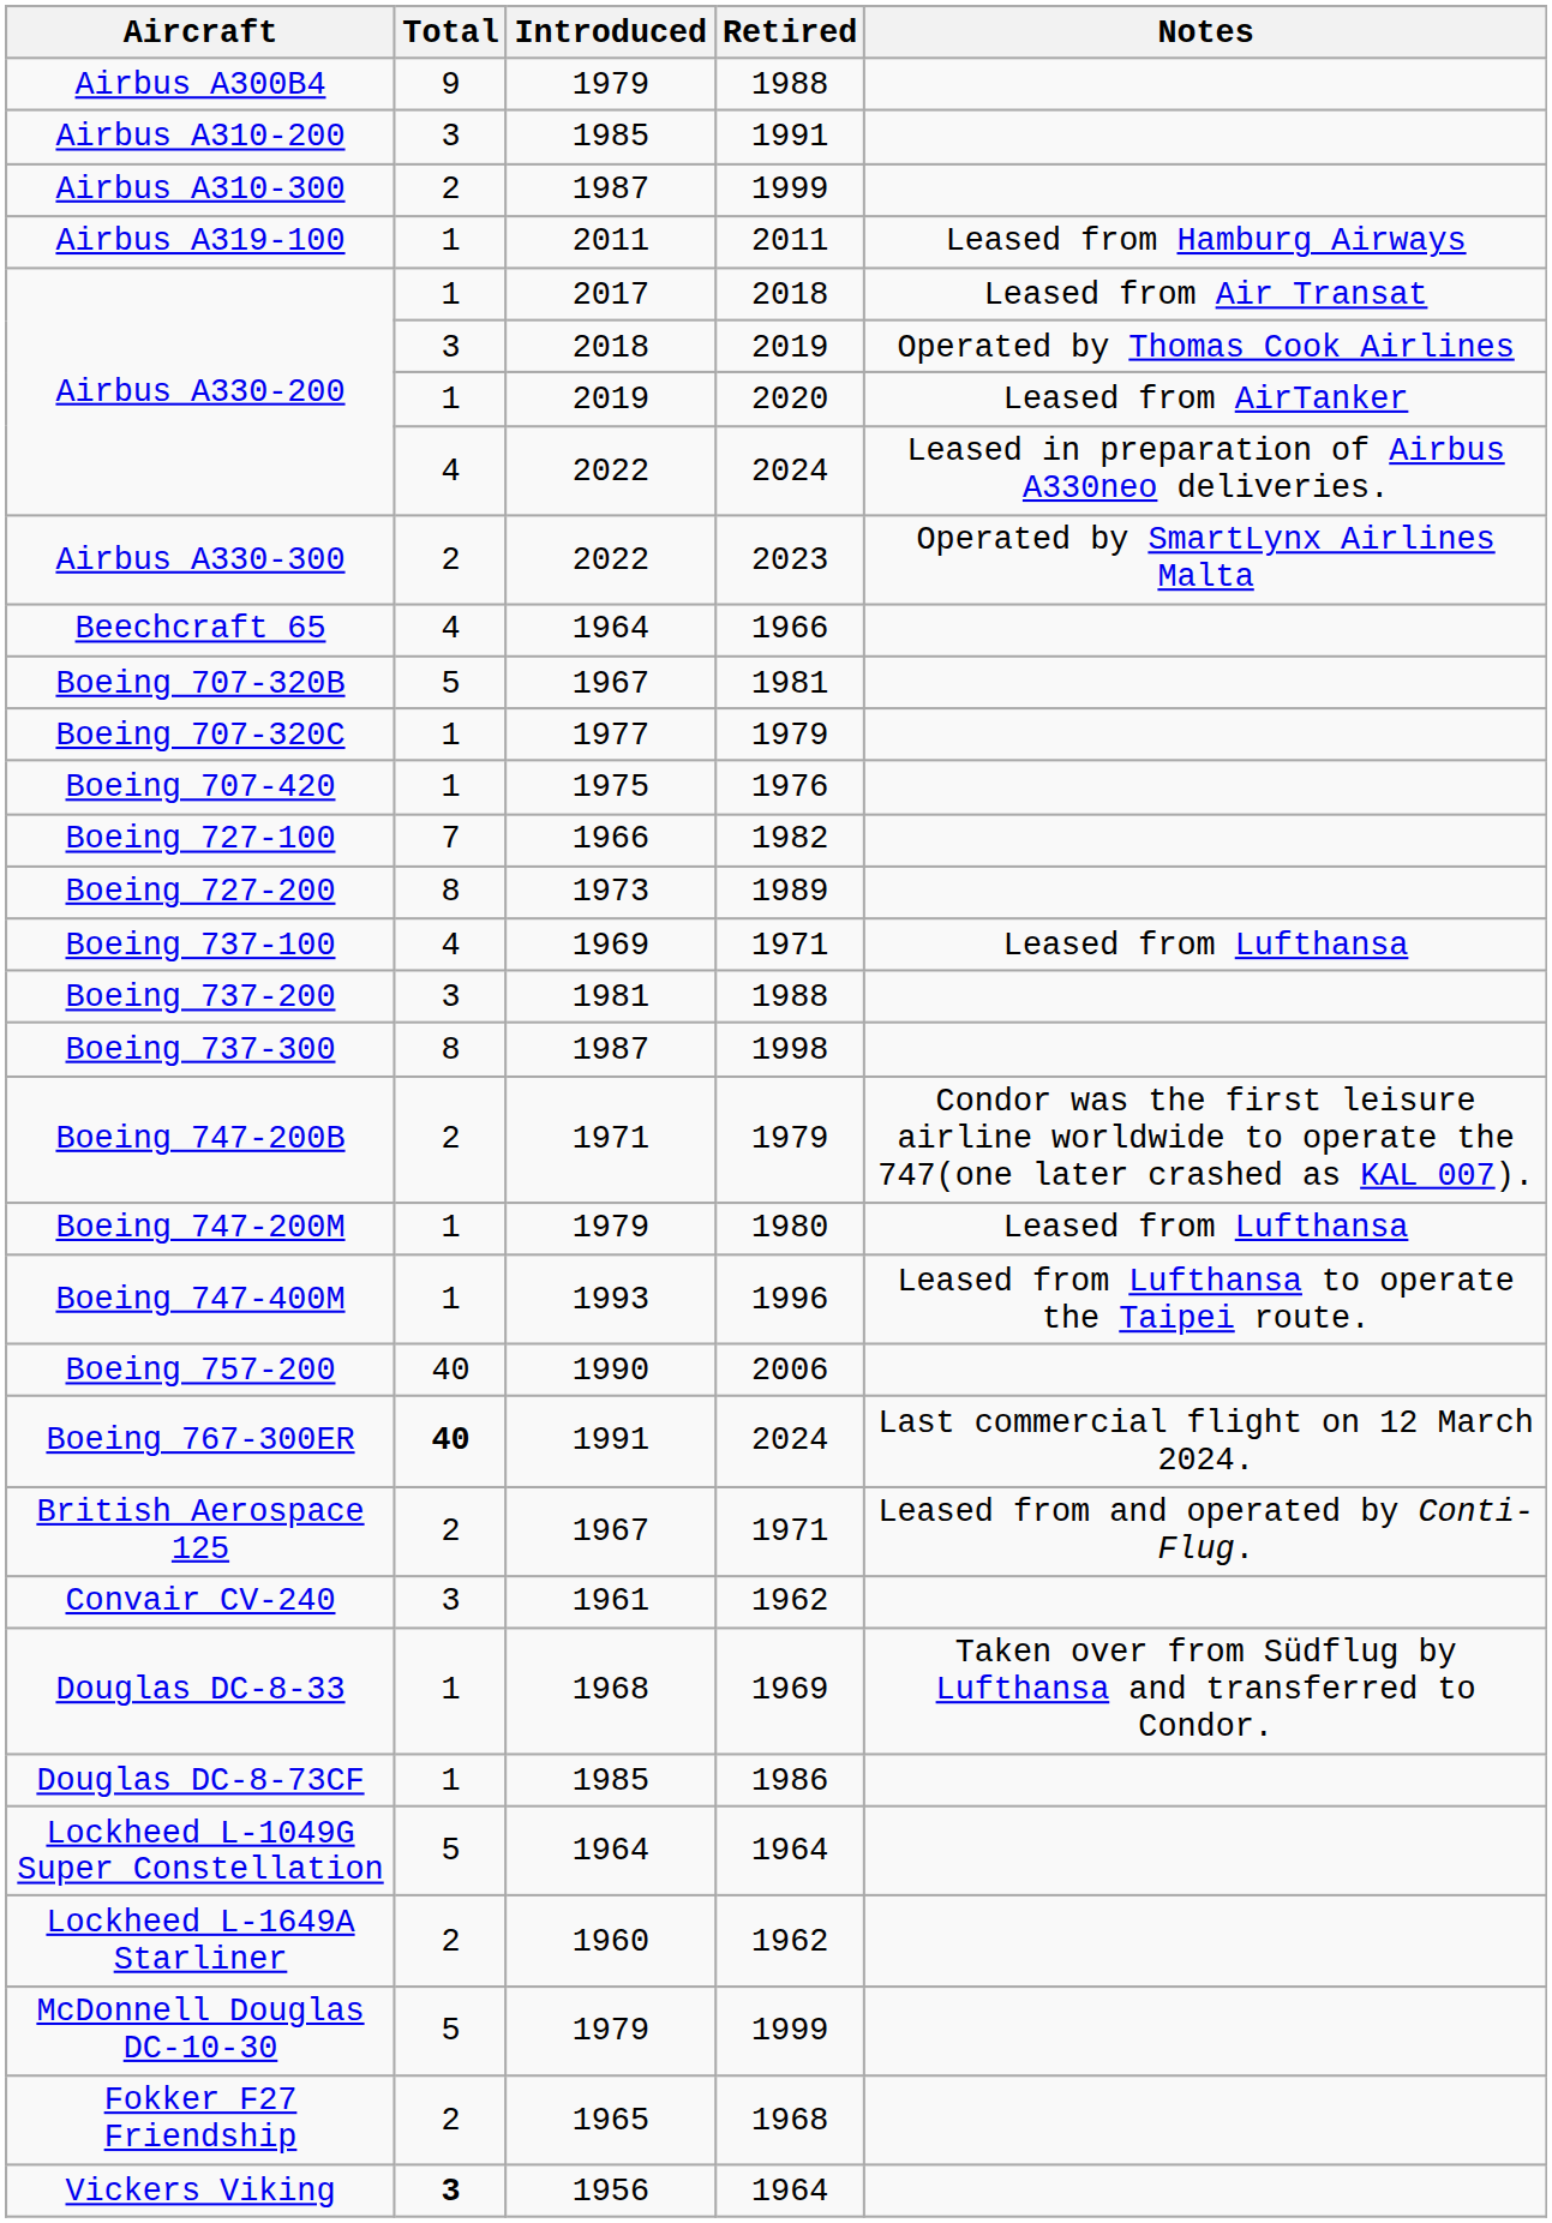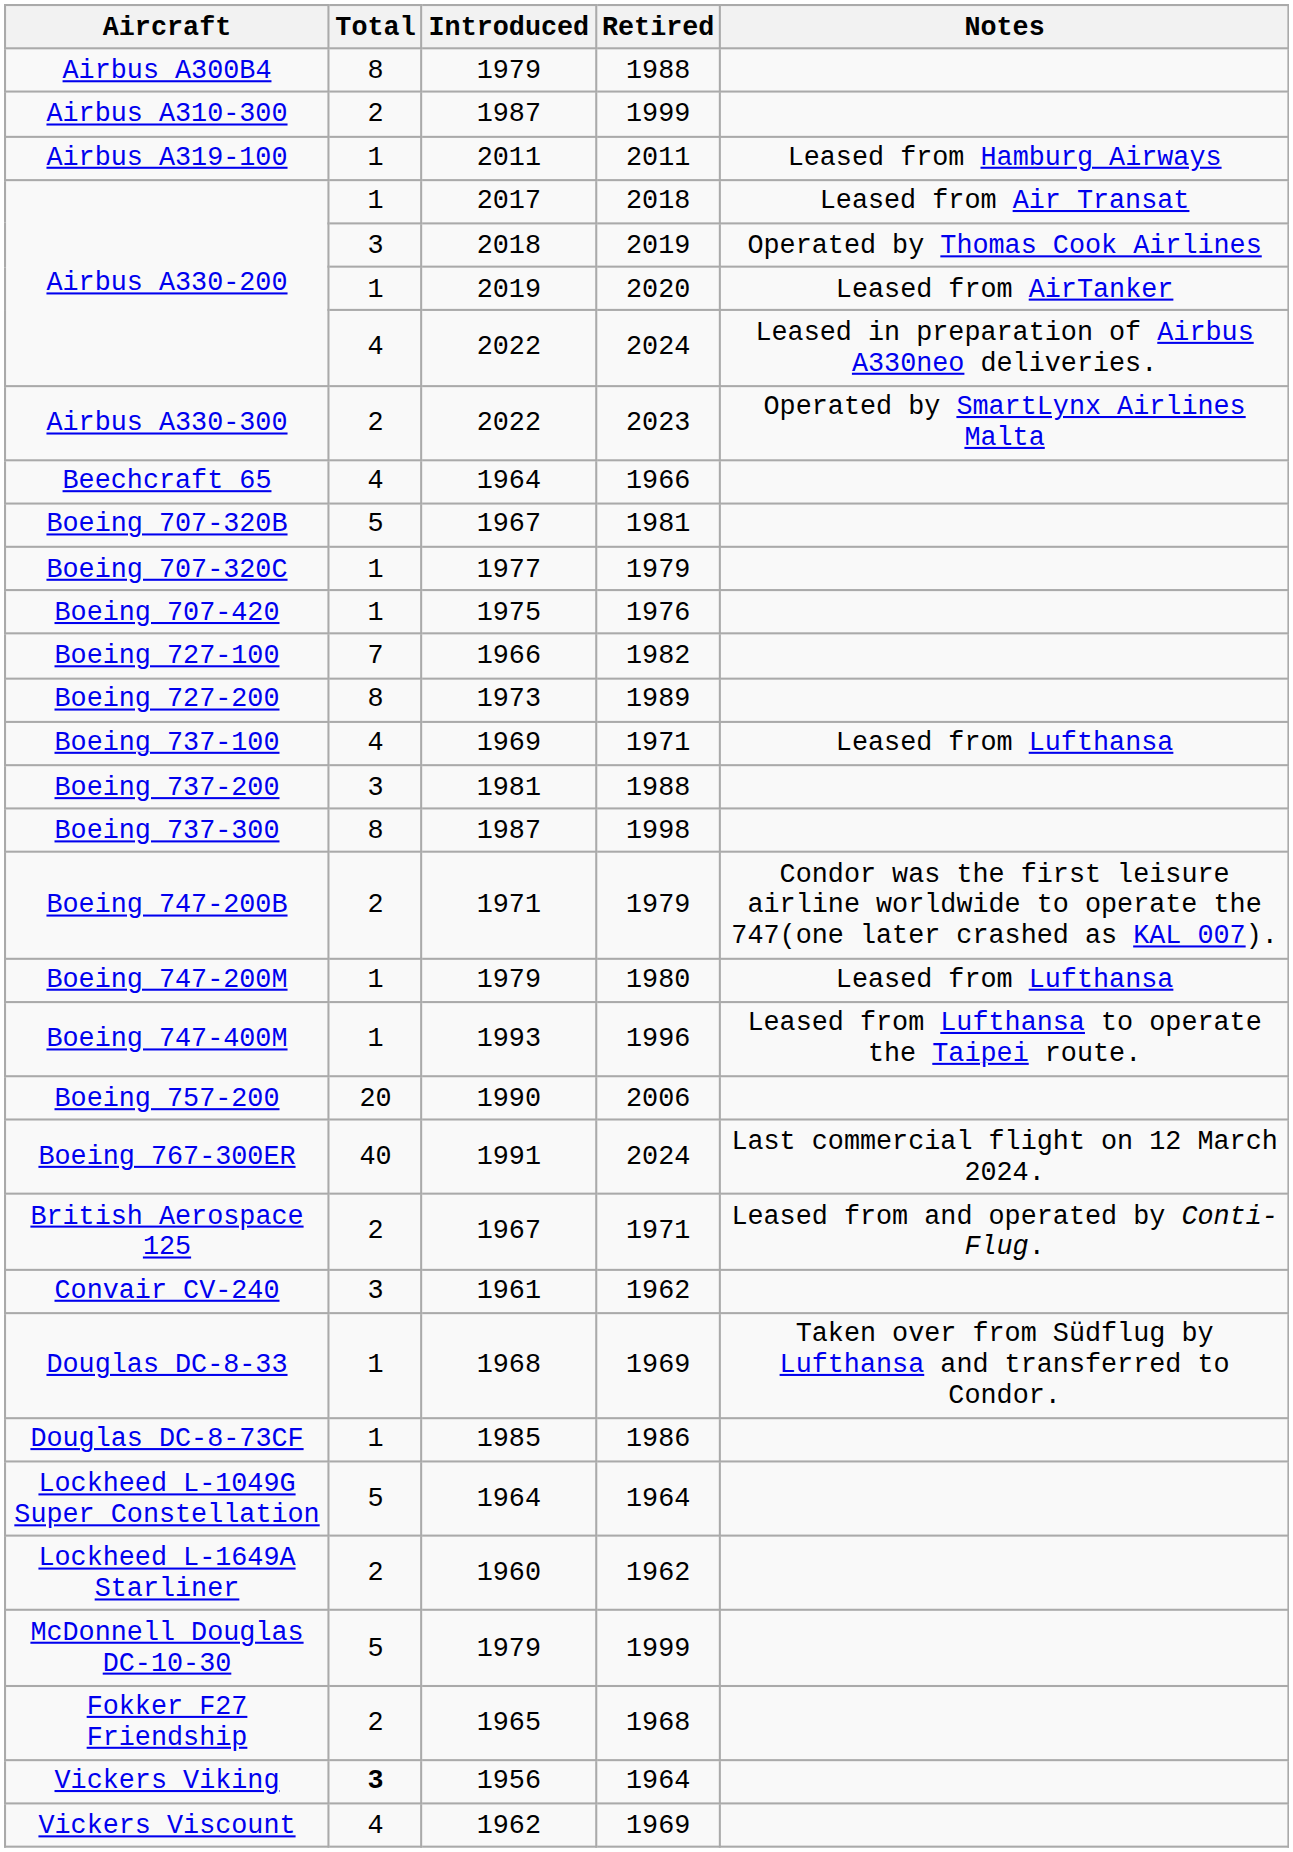 <table class="wikitable" style="margin:0.5em auto; text-align:center">
 <tr>
 <th>Aircraft</th>
 <th>Total</th>
 <th>Introduced</th>
 <th>Retired</th>
 <th>Notes</th>
 </tr>
 <tr>
 <td><a href='#'>Airbus A300B4</a></td>
-<td>9</td>
+<td>8</td>
 <td>1979</td>
 <td>1988</td>
-<td></td>
-</tr>
-<tr>
-<td><a href='#'>Airbus A310-200</a></td>
-<td>3</td>
-<td>1985</td>
-<td>1991</td>
 <td></td>
 </tr>
 <tr>
 <td><a href='#'>Airbus A310-300</a></td>
 <td>2</td>
 <td>1987</td>
 <td>1999</td>
 <td></td>
 </tr>
 <tr>
 <td><a href='#'>Airbus A319-100</a></td>
 <td>1</td>
 <td>2011</td>
 <td>2011</td>
 <td>Leased from <a href='#'>Hamburg Airways</a></td>
 </tr>
 <tr>
 <td rowspan=4><a href='#'>Airbus A330-200</a></td>
 <td>1</td>
 <td>2017</td>
 <td>2018</td>
 <td>Leased from <a href='#'>Air Transat</a></td>
 </tr>
 <tr>
 <td>3</td>
 <td>2018</td>
 <td>2019</td>
 <td>Operated by <a href='#'>Thomas Cook Airlines</a></td>
 </tr>
 <tr>
 <td>1</td>
 <td>2019</td>
 <td>2020</td>
 <td>Leased from <a href='#'>AirTanker</a></td>
 </tr>
 <tr>
 <td>4</td>
 <td>2022</td>
 <td>2024</td>
 <td>Leased in preparation of <a href='#'>Airbus A330neo</a> deliveries.</td>
 </tr>
 <tr>
 <td><a href='#'>Airbus A330-300</a></td>
 <td>2</td>
 <td>2022</td>
 <td>2023</td>
 <td>Operated by <a href='#'>SmartLynx Airlines Malta</a></td>
 </tr>
 <tr>
 <td><a href='#'>Beechcraft 65</a></td>
 <td>4</td>
 <td>1964</td>
 <td>1966</td>
 <td></td>
 </tr>
 <tr>
 <td><a href='#'>Boeing 707-320B</a></td>
 <td>5</td>
 <td>1967</td>
 <td>1981</td>
 <td></td>
 </tr>
 <tr>
 <td><a href='#'>Boeing 707-320C</a></td>
 <td>1</td>
 <td>1977</td>
 <td>1979</td>
 <td></td>
 </tr>
 <tr>
 <td><a href='#'>Boeing 707-420</a></td>
 <td>1</td>
 <td>1975</td>
 <td>1976</td>
 <td></td>
 </tr>
 <tr>
 <td><a href='#'>Boeing 727-100</a></td>
 <td>7</td>
 <td>1966</td>
 <td>1982</td>
 <td></td>
 </tr>
 <tr>
 <td><a href='#'>Boeing 727-200</a></td>
 <td>8</td>
 <td>1973</td>
 <td>1989</td>
 <td></td>
 </tr>
 <tr>
 <td><a href='#'>Boeing 737-100</a></td>
 <td>4</td>
 <td>1969</td>
 <td>1971</td>
 <td>Leased from <a href='#'>Lufthansa</a></td>
 </tr>
 <tr>
 <td><a href='#'>Boeing 737-200</a></td>
 <td>3</td>
 <td>1981</td>
 <td>1988</td>
 <td></td>
 </tr>
 <tr>
 <td><a href='#'>Boeing 737-300</a></td>
 <td>8</td>
 <td>1987</td>
 <td>1998</td>
 <td></td>
 </tr>
 <tr>
 <td><a href='#'>Boeing 747-200B</a></td>
 <td>2</td>
 <td>1971</td>
 <td>1979</td>
 <td>Condor was the first leisure airline worldwide to operate the 747(one later crashed as  <a href='#'>KAL 007</a>).</td>
 </tr>
 <tr>
 <td><a href='#'>Boeing 747-200M</a></td>
 <td>1</td>
 <td>1979</td>
 <td>1980</td>
 <td>Leased from <a href='#'>Lufthansa</a></td>
 </tr>
 <tr>
 <td><a href='#'>Boeing 747-400M</a></td>
 <td>1</td>
 <td>1993</td>
 <td>1996</td>
 <td>Leased from <a href='#'>Lufthansa</a> to operate the <a href='#'>Taipei</a> route.</td>
 </tr>
 <tr>
 <td><a href='#'>Boeing 757-200</a></td>
-<td>40</td>
+<td>20</td>
 <td>1990</td>
 <td>2006</td>
 <td></td>
 </tr>
 <tr>
 <td><a href='#'>Boeing 767-300ER</a></td>
-<td><strong>40</strong></td>
+<td>40</td>
 <td>1991</td>
 <td>2024</td>
 <td>Last commercial flight on 12 March 2024.</td>
 </tr>
 <tr>
 <td><a href='#'>British Aerospace 125</a></td>
 <td>2</td>
 <td>1967</td>
 <td>1971</td>
 <td>Leased from and operated by <em>Conti-Flug</em>.</td>
 </tr>
 <tr>
 <td><a href='#'>Convair CV-240</a></td>
 <td>3</td>
 <td>1961</td>
 <td>1962</td>
 <td></td>
 </tr>
 <tr>
 <td><a href='#'>Douglas DC-8-33</a></td>
 <td>1</td>
 <td>1968</td>
 <td>1969</td>
 <td>Taken over from Südflug by <a href='#'>Lufthansa</a> and transferred to Condor.</td>
 </tr>
 <tr>
 <td><a href='#'>Douglas DC-8-73CF</a></td>
 <td>1</td>
 <td>1985</td>
 <td>1986</td>
 <td></td>
 </tr>
 <tr>
 <td><a href='#'>Lockheed L-1049G Super Constellation</a></td>
 <td>5</td>
 <td>1964</td>
 <td>1964</td>
 <td></td>
 </tr>
 <tr>
 <td><a href='#'>Lockheed L-1649A Starliner</a></td>
 <td>2</td>
 <td>1960</td>
 <td>1962</td>
 <td></td>
 </tr>
 <tr>
 <td><a href='#'>McDonnell Douglas DC-10-30</a></td>
 <td>5</td>
 <td>1979</td>
 <td>1999</td>
 <td></td>
 </tr>
 <tr>
 <td><a href='#'>Fokker F27 Friendship</a></td>
 <td>2</td>
 <td>1965</td>
 <td>1968</td>
 <td></td>
 </tr>
 <tr>
 <td><a href='#'>Vickers Viking</a></td>
 <td><strong>3</strong></td>
 <td>1956</td>
 <td>1964</td>
 <td></td>
 </tr>
+<tr>
+<td><a href='#'>Vickers Viscount</a></td>
+<td>4</td>
+<td>1962</td>
+<td>1969</td>
+<td></td>
+</tr>
 </table>
